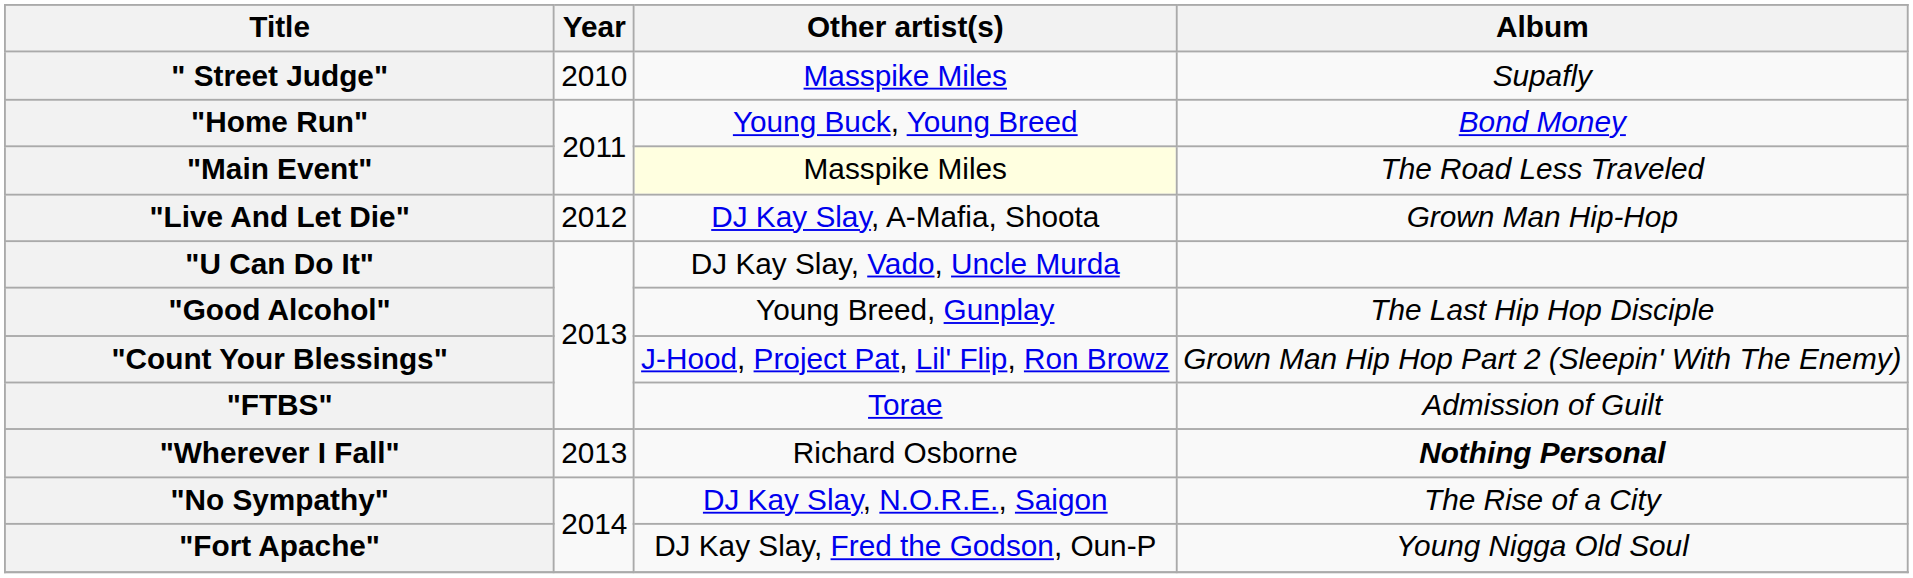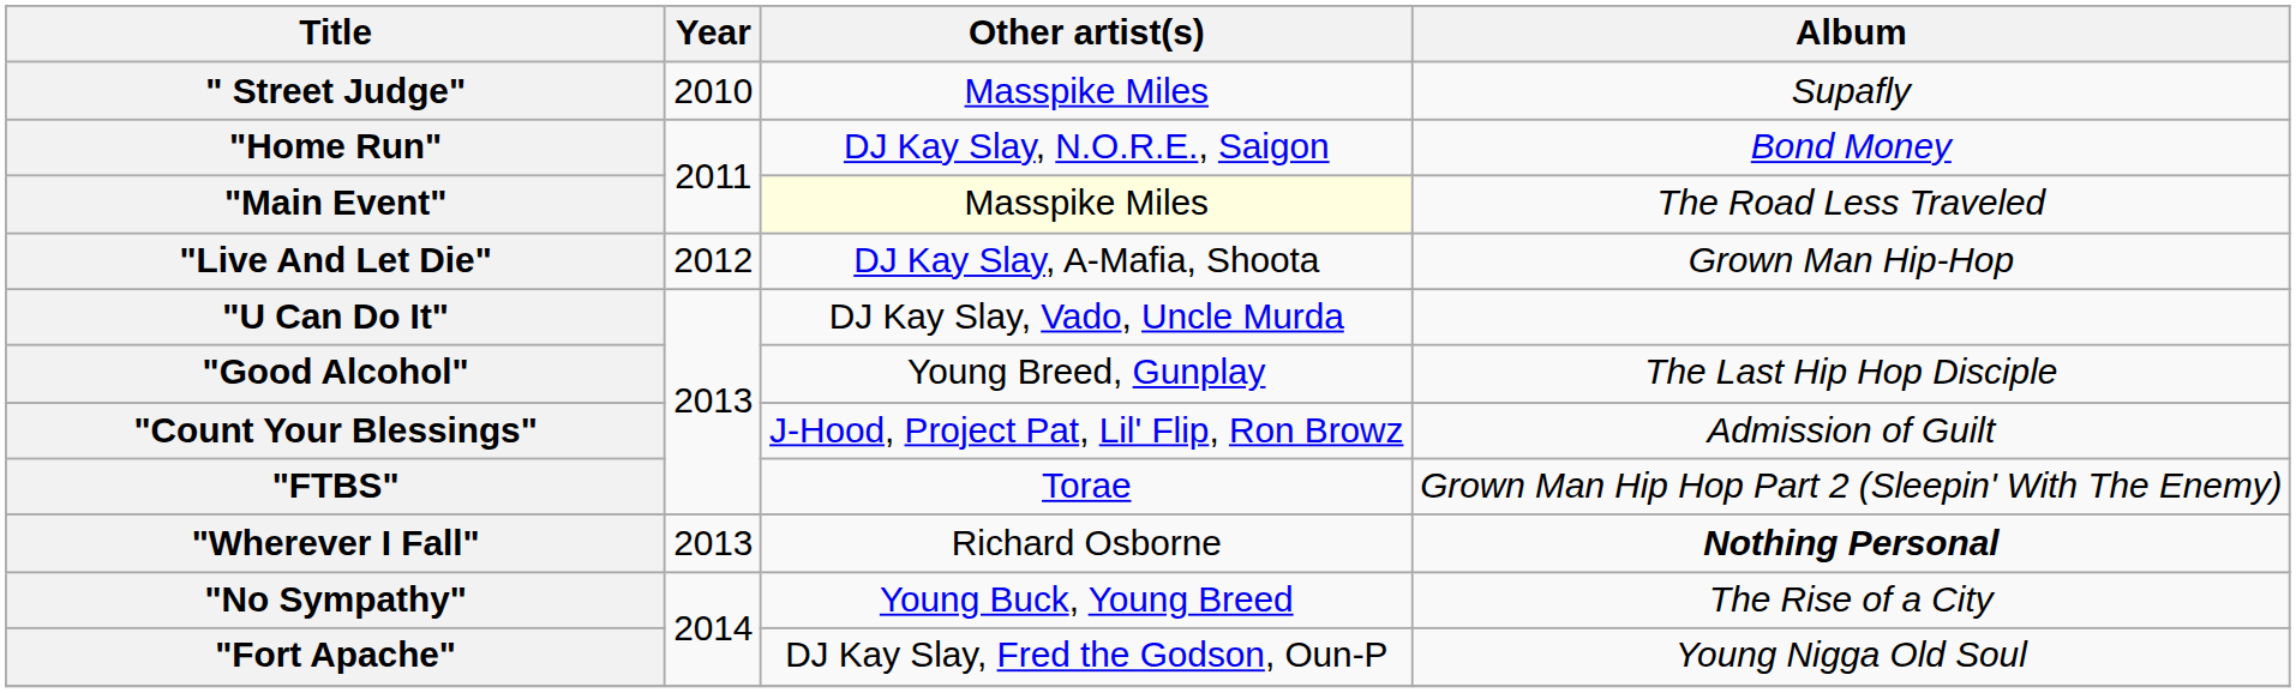 <table class="wikitable plainrowheaders" style="text-align:center;">
 <tr>
 <th scope="col" style="width:18em;">Title</th>
 <th scope="col">Year</th>
 <th scope="col">Other artist(s)</th>
 <th scope="col">Album</th>
 </tr>
 <tr>
 <th scope="row">" Street Judge"</th>
 <td rowspan="1">2010</td>
 <td><a href='#'>Masspike Miles</a></td>
 <td><em>Supafly</em></td>
 </tr>
 <tr>
 <th scope="row">"Home Run"</th>
 <td rowspan="2">2011</td>
-<td><a href='#'>Young Buck</a>, <a href='#'>Young Breed</a></td>
+<td><a href='#'>DJ Kay Slay</a>, <a href='#'>N.O.R.E.</a>, <a href='#'>Saigon</a></td>
 <td><em><a href='#'>Bond Money</a></em></td>
 </tr>
 <tr>
 <th scope="row">"Main Event"</th>
 <td style="background: lightyellow;">Masspike Miles</td>
 <td><em>The Road Less Traveled</em></td>
 </tr>
 <tr>
 <th scope="row">"Live And Let Die"</th>
 <td rowspan="1">2012</td>
 <td><a href='#'>DJ Kay Slay</a>, A-Mafia, Shoota</td>
 <td><em>Grown Man Hip-Hop</em></td>
 </tr>
 <tr>
 <th scope="row">"U Can Do It"</th>
 <td rowspan="4">2013</td>
 <td>DJ Kay Slay, <a href='#'>Vado</a>, <a href='#'>Uncle Murda</a></td>
 <td></td>
 </tr>
 <tr>
 <th scope="row">"Good Alcohol"</th>
 <td>Young Breed, <a href='#'>Gunplay</a></td>
 <td><em>The Last Hip Hop Disciple</em></td>
 </tr>
 <tr>
 <th scope="row">"Count Your Blessings"</th>
 <td><a href='#'>J-Hood</a>, <a href='#'>Project Pat</a>, <a href='#'>Lil' Flip</a>, <a href='#'>Ron Browz</a></td>
-<td><em>Grown Man Hip Hop Part 2 (Sleepin' With The Enemy)</em></td>
+<td><em>Admission of Guilt</em></td>
 </tr>
 <tr>
 <th scope="row">"FTBS"</th>
 <td><a href='#'>Torae</a></td>
-<td><em>Admission of Guilt</em></td>
+<td><em>Grown Man Hip Hop Part 2 (Sleepin' With The Enemy)</em></td>
 </tr>
 <tr>
 <th scope="row">"Wherever I Fall"</th>
 <td>2013</td>
 <td>Richard Osborne</td>
 <td><strong><em>Nothing Personal</em></strong></td>
 </tr>
 <tr>
 <th scope="row">"No Sympathy"</th>
 <td rowspan=2>2014</td>
-<td><a href='#'>DJ Kay Slay</a>, <a href='#'>N.O.R.E.</a>, <a href='#'>Saigon</a></td>
+<td><a href='#'>Young Buck</a>, <a href='#'>Young Breed</a></td>
 <td><em>The Rise of a City</em></td>
 </tr>
 <tr>
 <th scope=row>"Fort Apache" </th>
 <td>DJ Kay Slay, <a href='#'>Fred the Godson</a>, Oun-P</td>
 <td><em>Young Nigga Old Soul</em></td>
 </tr>
 <tr>
 </tr>
 </table>
